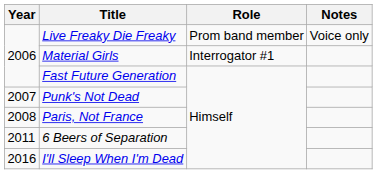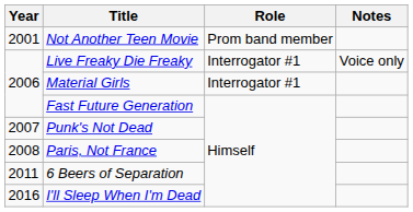 <table class="wikitable">
 <tr>
 <th>Year</th>
 <th>Title</th>
 <th>Role</th>
 <th>Notes</th>
 </tr>
 <tr>
+<td>2001</td>
+<td><em><a href='#'>Not Another Teen Movie</a></em></td>
+<td>Prom band member</td>
+<td></td>
+</tr>
+<tr>
 <td rowspan="3">2006</td>
 <td><em><a href='#'>Live Freaky Die Freaky</a></em></td>
-<td>Prom band member</td>
+<td>Interrogator #1</td>
 <td>Voice only</td>
 </tr>
 <tr>
 <td><em><a href='#'>Material Girls</a></em></td>
 <td>Interrogator #1</td>
 <td></td>
 </tr>
 <tr>
 <td><em><a href='#'>Fast Future Generation</a></em></td>
 <td rowspan="5">Himself</td>
 <td></td>
 </tr>
 <tr>
 <td>2007</td>
 <td><em><a href='#'>Punk's Not Dead</a></em></td>
 <td></td>
 </tr>
 <tr>
 <td>2008</td>
 <td><em><a href='#'>Paris, Not France</a></em></td>
 <td></td>
 </tr>
 <tr>
 <td>2011</td>
 <td><em>6 Beers of Separation</em></td>
 <td></td>
 </tr>
 <tr>
 <td>2016</td>
 <td><em><a href='#'>I'll Sleep When I'm Dead</a></em></td>
 <td></td>
 </tr>
 </table>
